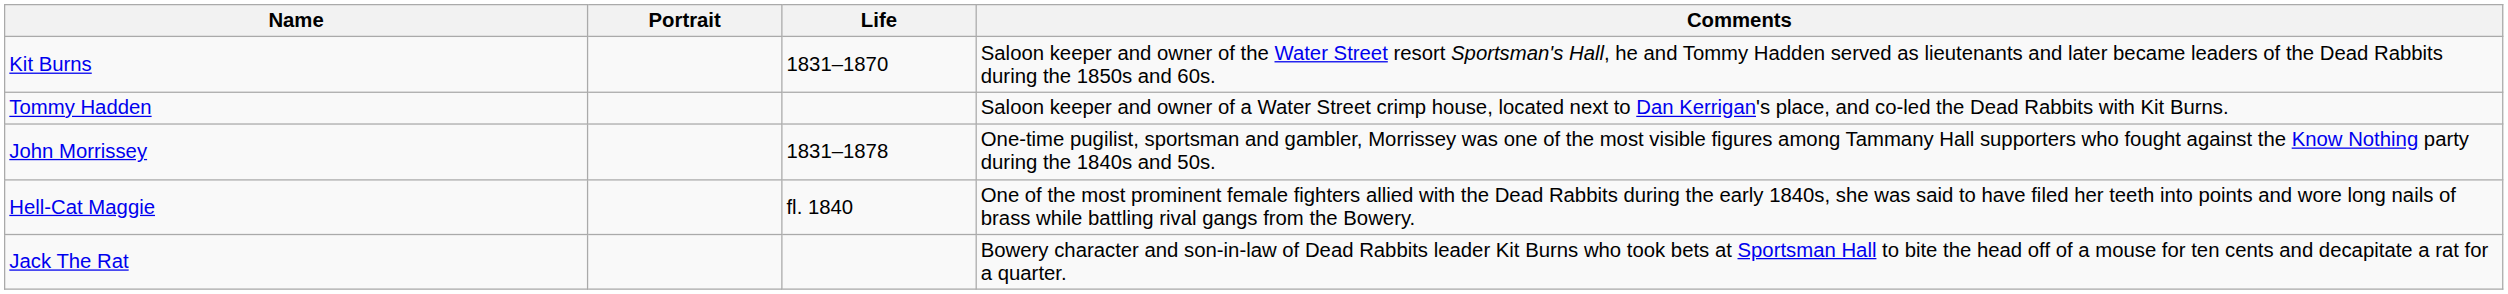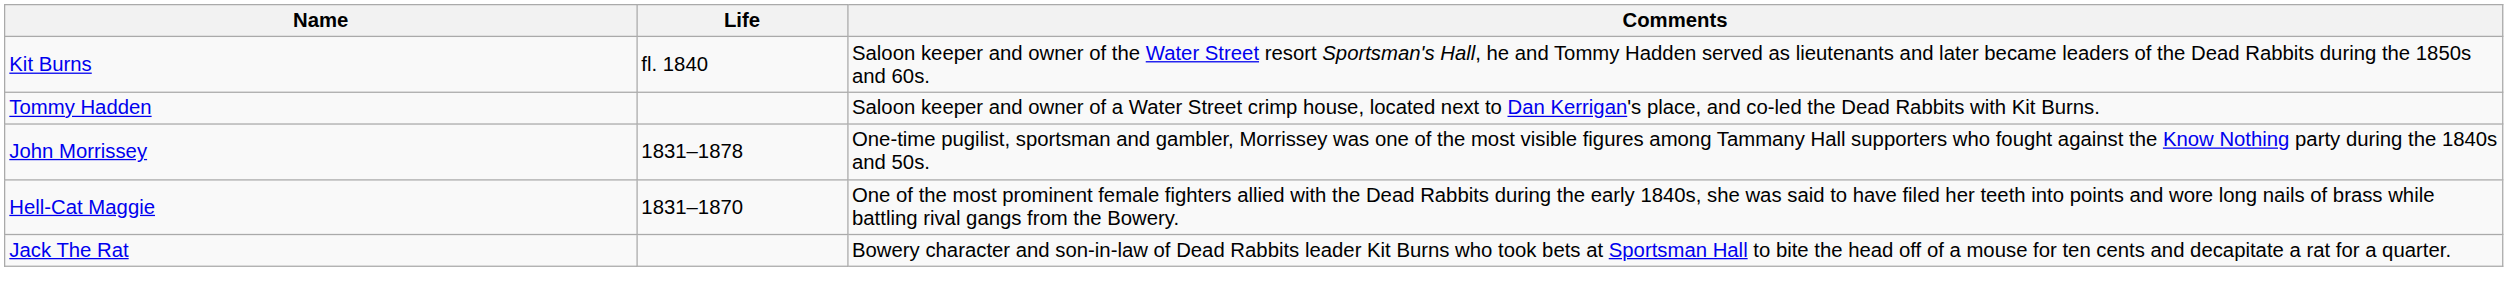 <table class=wikitable>
 <tr>
 <th width="21%">Name</th>
-<th width="7%">Portrait</th>
 <th width="7%">Life</th>
 <th width="55%">Comments</th>
 </tr>
 <tr>
 <td><a href='#'>Kit Burns</a></td>
-<td></td>
-<td>1831–1870</td>
+<td>fl. 1840</td>
 <td>Saloon keeper and owner of the <a href='#'>Water Street</a> resort <em>Sportsman's Hall</em>, he and Tommy Hadden served as lieutenants and later became leaders of the Dead Rabbits during the 1850s and 60s.</td>
 </tr>
 <tr>
 <td><a href='#'>Tommy Hadden</a></td>
 <td></td>
-<td></td>
 <td>Saloon keeper and owner of a Water Street crimp house, located next to <a href='#'>Dan Kerrigan</a>'s place, and co-led the Dead Rabbits with Kit Burns.</td>
 </tr>
 <tr>
 <td><a href='#'>John Morrissey</a></td>
-<td></td>
 <td>1831–1878</td>
 <td>One-time pugilist, sportsman and gambler, Morrissey was one of the most visible figures among Tammany Hall supporters who fought against the <a href='#'>Know Nothing</a> party during the 1840s and 50s.</td>
 </tr>
 <tr>
 <td><a href='#'>Hell-Cat Maggie</a></td>
-<td></td>
-<td>fl. 1840</td>
+<td>1831–1870</td>
 <td>One of the most prominent female fighters allied with the Dead Rabbits during the early 1840s, she was said to have filed her teeth into points and wore long nails of brass while battling rival gangs from the Bowery.</td>
 </tr>
 <tr>
 <td><a href='#'>Jack The Rat</a></td>
 <td></td>
-<td></td>
 <td>Bowery character and son-in-law of Dead Rabbits leader Kit Burns who took bets at <a href='#'>Sportsman Hall</a> to bite the head off of a mouse for ten cents and decapitate a rat for a quarter.</td>
 </tr>
 </table>
